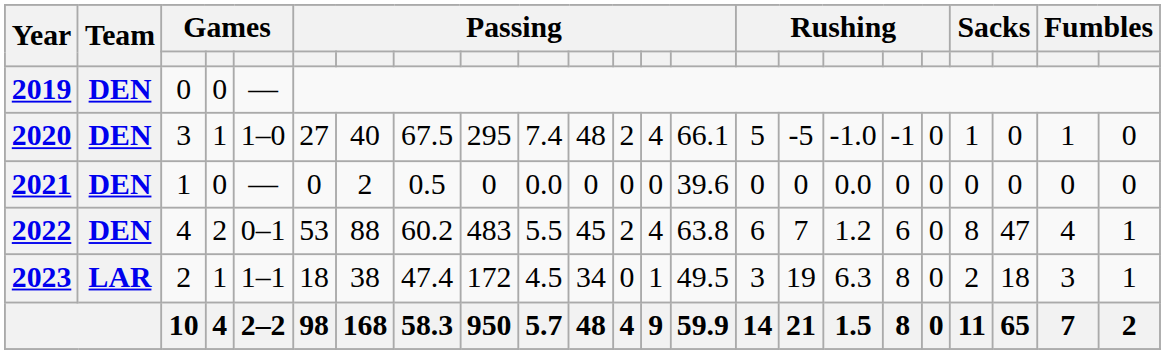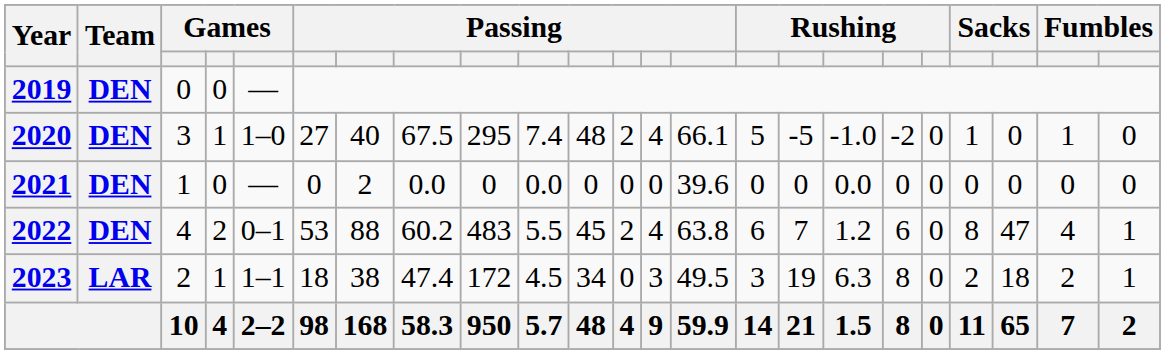 <table class="wikitable" style="text-align:center;">
 <tr>
 <th rowspan="2">Year</th>
 <th rowspan="2">Team</th>
 <th colspan="3">Games</th>
 <th colspan="9">Passing</th>
 <th colspan="5">Rushing</th>
 <th colspan="2">Sacks</th>
 <th colspan="2">Fumbles</th>
 </tr>
 <tr>
 <th></th>
 <th></th>
 <th></th>
 <th></th>
 <th></th>
 <th></th>
 <th></th>
 <th></th>
 <th></th>
 <th></th>
 <th></th>
 <th></th>
 <th></th>
 <th></th>
 <th></th>
 <th></th>
 <th></th>
 <th></th>
 <th></th>
 <th></th>
 <th></th>
 </tr>
 <tr>
 <th><a href='#'>2019</a></th>
 <th><a href='#'>DEN</a></th>
 <td>0</td>
 <td>0</td>
 <td>—</td>
 <td colspan="18"></td>
 </tr>
 <tr>
 <th><a href='#'>2020</a></th>
 <th><a href='#'>DEN</a></th>
 <td>3</td>
 <td>1</td>
 <td>1–0</td>
 <td>27</td>
 <td>40</td>
 <td>67.5</td>
 <td>295</td>
 <td>7.4</td>
 <td>48</td>
 <td>2</td>
 <td>4</td>
 <td>66.1</td>
 <td>5</td>
 <td>-5</td>
 <td>-1.0</td>
-<td>-1</td>
+<td>-2</td>
 <td>0</td>
 <td>1</td>
 <td>0</td>
 <td>1</td>
 <td>0</td>
 </tr>
 <tr>
 <th><a href='#'>2021</a></th>
 <th><a href='#'>DEN</a></th>
 <td>1</td>
 <td>0</td>
 <td>—</td>
 <td>0</td>
 <td>2</td>
-<td>0.5</td>
+<td>0.0</td>
 <td>0</td>
 <td>0.0</td>
 <td>0</td>
 <td>0</td>
 <td>0</td>
 <td>39.6</td>
 <td>0</td>
 <td>0</td>
 <td>0.0</td>
 <td>0</td>
 <td>0</td>
 <td>0</td>
 <td>0</td>
 <td>0</td>
 <td>0</td>
 </tr>
 <tr>
 <th><a href='#'>2022</a></th>
 <th><a href='#'>DEN</a></th>
 <td>4</td>
 <td>2</td>
 <td>0–1</td>
 <td>53</td>
 <td>88</td>
 <td>60.2</td>
 <td>483</td>
 <td>5.5</td>
 <td>45</td>
 <td>2</td>
 <td>4</td>
 <td>63.8</td>
 <td>6</td>
 <td>7</td>
 <td>1.2</td>
 <td>6</td>
 <td>0</td>
 <td>8</td>
 <td>47</td>
 <td>4</td>
 <td>1</td>
 </tr>
 <tr>
 <th><a href='#'>2023</a></th>
 <th><a href='#'>LAR</a></th>
 <td>2</td>
 <td>1</td>
 <td>1–1</td>
 <td>18</td>
 <td>38</td>
 <td>47.4</td>
 <td>172</td>
 <td>4.5</td>
 <td>34</td>
 <td>0</td>
-<td>1</td>
+<td>3</td>
 <td>49.5</td>
 <td>3</td>
 <td>19</td>
 <td>6.3</td>
 <td>8</td>
 <td>0</td>
 <td>2</td>
 <td>18</td>
-<td>3</td>
+<td>2</td>
 <td>1</td>
 </tr>
 <tr>
 <th colspan="2"></th>
 <th>10</th>
 <th>4</th>
 <th>2–2</th>
 <th>98</th>
 <th>168</th>
 <th>58.3</th>
 <th>950</th>
 <th>5.7</th>
 <th>48</th>
 <th>4</th>
 <th>9</th>
 <th>59.9</th>
 <th>14</th>
 <th>21</th>
 <th>1.5</th>
 <th>8</th>
 <th>0</th>
 <th>11</th>
 <th>65</th>
 <th>7</th>
 <th>2</th>
 </tr>
 </table>
